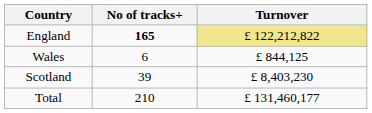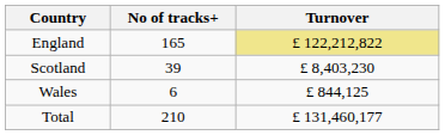 <table class="wikitable" style="text-align:center">
 <tr>
 <th width=100>Country</th>
 <th width=120>No of tracks+</th>
 <th width=200>Turnover</th>
 </tr>
 <tr>
 <td>England</td>
-<td><strong>165</strong></td>
+<td>165</td>
 <td style="background: khaki;">£ 122,212,822</td>
+</tr>
+<tr>
+<td>Scotland</td>
+<td>39</td>
+<td>£ 8,403,230</td>
 </tr>
 <tr>
 <td>Wales</td>
 <td>6</td>
 <td>£ 844,125</td>
 </tr>
 <tr>
-<td>Scotland</td>
-<td>39</td>
-<td>£ 8,403,230</td>
-</tr>
-<tr>
 <td>Total</td>
 <td>210</td>
 <td>£ 131,460,177</td>
 </tr>
 </table>
